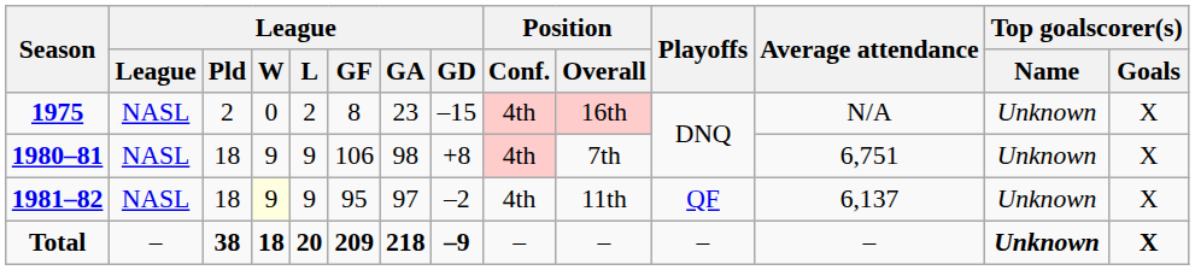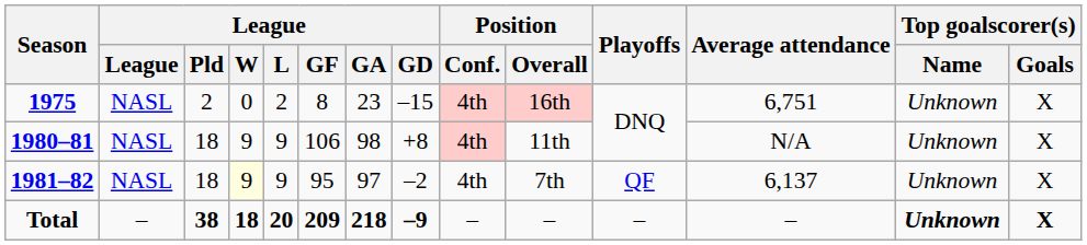 <table class="wikitable" style="font-size:90%; text-align:center;">
 <tr style="background:#f0f6ff;">
 <th rowspan=2>Season</th>
 <th colspan=7>League</th>
 <th colspan=2>Position</th>
 <th rowspan=2>Playoffs</th>
 <th rowspan=2>Average attendance</th>
 <th colspan=2>Top goalscorer(s)</th>
 </tr>
 <tr>
 <th>League</th>
 <th>Pld</th>
 <th>W</th>
 <th>L</th>
 <th>GF</th>
 <th>GA</th>
 <th>GD</th>
 <th>Conf.</th>
 <th>Overall</th>
 <th>Name</th>
 <th>Goals</th>
 </tr>
 <tr>
 <td><strong><a href='#'>1975</a></strong></td>
 <td><a href='#'>NASL</a></td>
 <td>2</td>
 <td>0</td>
 <td>2</td>
 <td>8</td>
 <td>23</td>
 <td>–15</td>
 <td style=background:#FFCCCC>4th</td>
 <td style=background:#FFCCCC>16th</td>
 <td rowspan=2>DNQ</td>
-<td>N/A</td>
+<td>6,751</td>
 <td align="center"><em>Unknown</em></td>
 <td>X</td>
 </tr>
 <tr>
 <td><strong><a href='#'>1980–81</a></strong></td>
 <td><a href='#'>NASL</a></td>
 <td>18</td>
 <td>9</td>
 <td>9</td>
 <td>106</td>
 <td>98</td>
 <td>+8</td>
 <td style=background:#FFCCCC>4th</td>
-<td>7th</td>
-<td>6,751</td>
+<td>11th</td>
+<td>N/A</td>
 <td align="center"><em>Unknown</em></td>
 <td>X</td>
 </tr>
 <tr>
 <td><strong><a href='#'>1981–82</a></strong></td>
 <td><a href='#'>NASL</a></td>
 <td>18</td>
 <td style="background: lightyellow;">9</td>
 <td>9</td>
 <td>95</td>
 <td>97</td>
 <td>–2</td>
 <td>4th</td>
-<td>11th</td>
+<td>7th</td>
 <td><a href='#'>QF</a></td>
 <td>6,137</td>
 <td align="center"><em>Unknown</em></td>
 <td>X</td>
 </tr>
 <tr>
 <td><strong>Total</strong></td>
 <td>–</td>
 <td><strong>38</strong></td>
 <td><strong>18</strong></td>
 <td><strong>20</strong></td>
 <td><strong>209</strong></td>
 <td><strong>218</strong></td>
 <td><strong>–9</strong></td>
 <td>–</td>
 <td>–</td>
 <td>–</td>
 <td>–</td>
 <td align="center"><strong><em>Unknown</em></strong></td>
 <td><strong>X</strong></td>
 </tr>
 </table>
